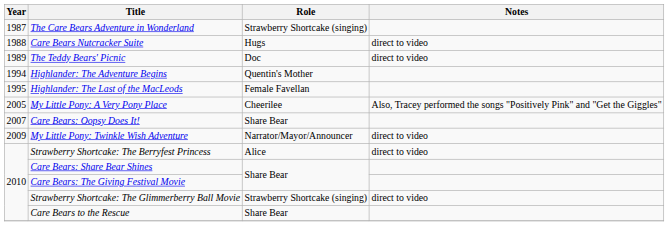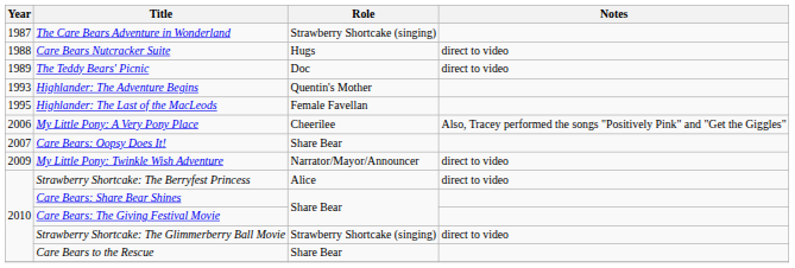 <table class="wikitable sortable">
 <tr>
 <th>Year</th>
 <th>Title</th>
 <th>Role</th>
 <th class="unsortable">Notes</th>
 </tr>
 <tr>
 <td>1987</td>
 <td data-sort-value="Care Bears Adventure in Wonderland, The"><em><a href='#'>The Care Bears Adventure in Wonderland</a></em></td>
 <td>Strawberry Shortcake (singing)</td>
 <td></td>
 </tr>
 <tr>
 <td>1988</td>
 <td><em><a href='#'>Care Bears Nutcracker Suite</a></em></td>
 <td>Hugs</td>
 <td>direct to video</td>
 </tr>
 <tr>
 <td>1989</td>
 <td data-sort-value="Teddy Bears' Picnic, The"><em><a href='#'>The Teddy Bears' Picnic</a></em></td>
 <td>Doc</td>
 <td>direct to video</td>
 </tr>
 <tr>
-<td>1994</td>
+<td>1993</td>
 <td><em><a href='#'>Highlander: The Adventure Begins</a></em></td>
 <td>Quentin's Mother</td>
 <td></td>
 </tr>
 <tr>
 <td>1995</td>
 <td><em><a href='#'>Highlander: The Last of the MacLeods</a></em></td>
 <td>Female Favellan</td>
 <td></td>
 </tr>
 <tr>
-<td>2005</td>
+<td>2006</td>
 <td><em><a href='#'>My Little Pony: A Very Pony Place</a></em></td>
 <td>Cheerilee</td>
 <td>Also, Tracey performed the songs "Positively Pink" and "Get the Giggles"</td>
 </tr>
 <tr>
 <td>2007</td>
 <td><em><a href='#'>Care Bears: Oopsy Does It!</a></em></td>
 <td>Share Bear</td>
 <td></td>
 </tr>
 <tr>
 <td>2009</td>
 <td><em><a href='#'>My Little Pony: Twinkle Wish Adventure</a></em></td>
 <td>Narrator/Mayor/Announcer</td>
 <td>direct to video</td>
 </tr>
 <tr>
 <td rowspan=5>2010</td>
 <td><em>Strawberry Shortcake: The Berryfest Princess</em></td>
 <td>Alice</td>
 <td>direct to video</td>
 </tr>
 <tr>
 <td><em><a href='#'>Care Bears: Share Bear Shines</a></em></td>
 <td rowspan=2>Share Bear</td>
 <td></td>
 </tr>
 <tr>
 <td><em><a href='#'>Care Bears: The Giving Festival Movie</a></em></td>
 <td></td>
 </tr>
 <tr>
 <td><em>Strawberry Shortcake: The Glimmerberry Ball Movie</em></td>
 <td>Strawberry Shortcake (singing)</td>
 <td>direct to video</td>
 </tr>
 <tr>
 <td><em>Care Bears to the Rescue</em></td>
 <td>Share Bear</td>
 <td></td>
 </tr>
 <tr>
 </tr>
 </table>
